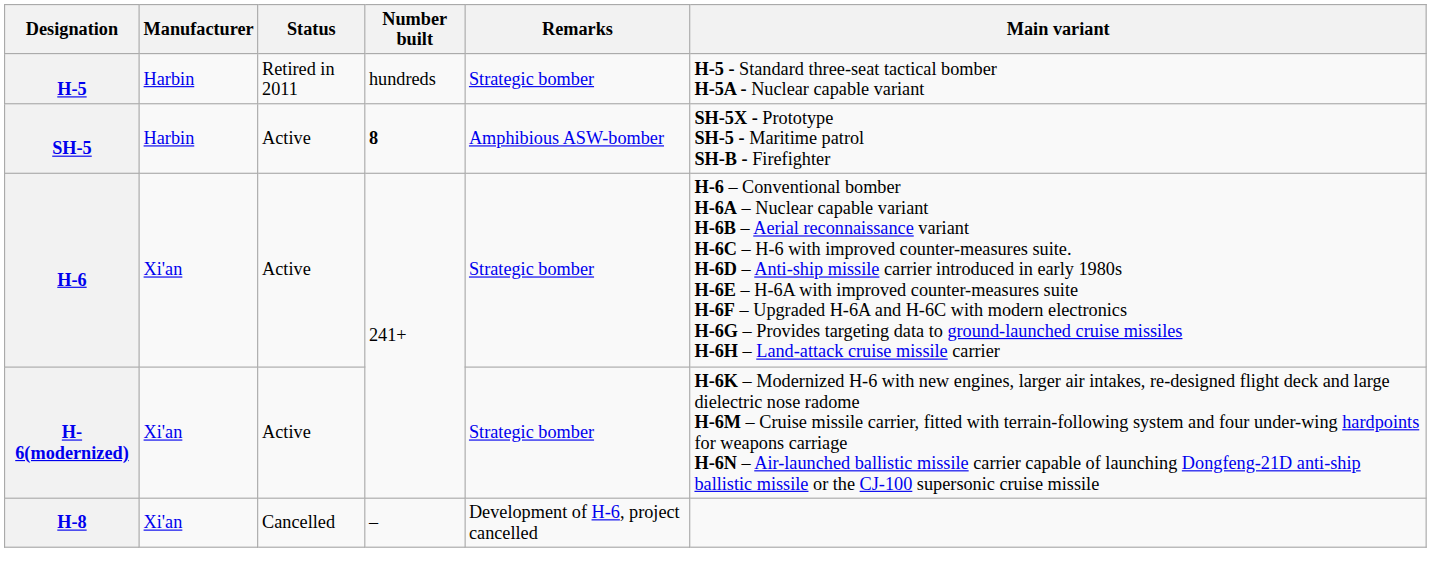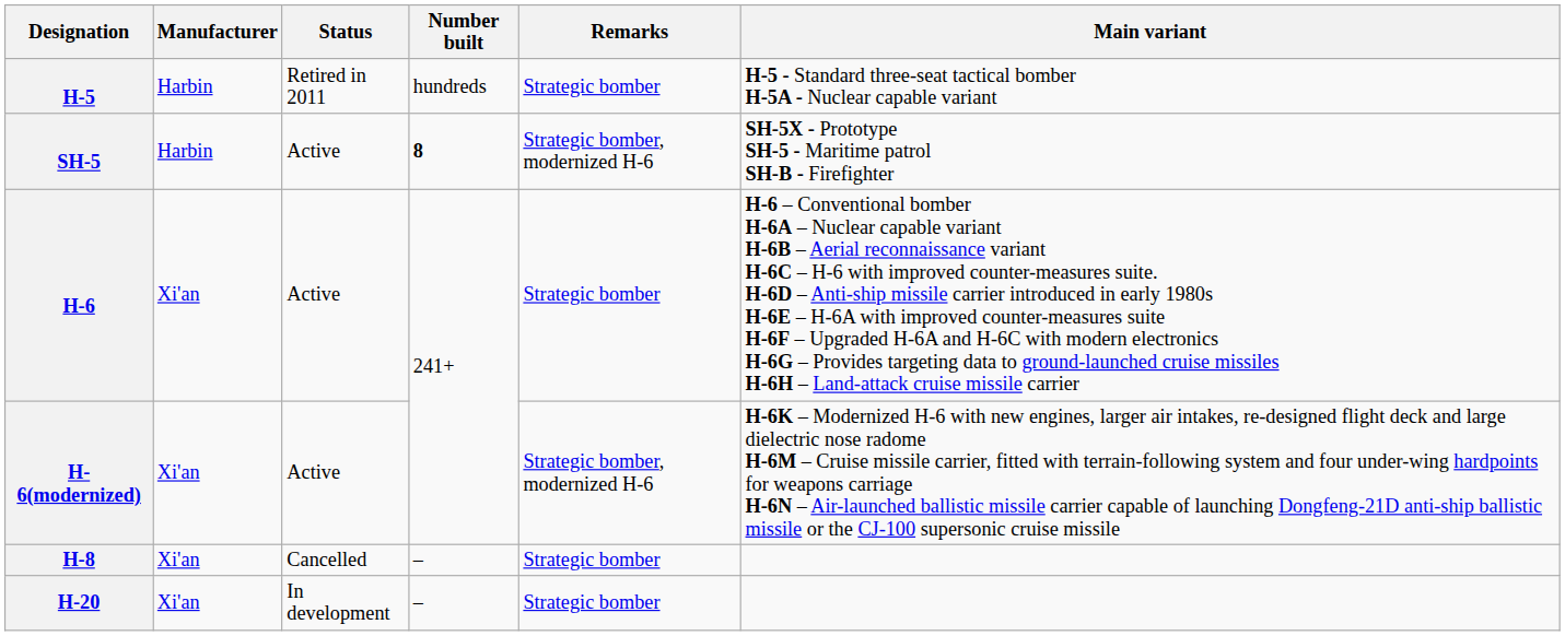 <table class="wikitable">
 <tr>
 <th>Designation</th>
 <th>Manufacturer</th>
 <th>Status</th>
 <th>Number built</th>
 <th>Remarks</th>
 <th>Main variant</th>
 </tr>
 <tr>
 <th><br><a href='#'>H-5</a></th>
 <td><a href='#'>Harbin</a></td>
 <td>Retired in 2011</td>
 <td>hundreds</td>
 <td><a href='#'>Strategic bomber</a></td>
 <td><strong>H-5 -</strong> Standard three-seat tactical bomber<br><strong>H-5A -</strong> Nuclear capable variant</td>
 </tr>
 <tr>
 <th><br><a href='#'>SH-5</a></th>
 <td><a href='#'>Harbin</a></td>
 <td>Active</td>
 <td><strong>8</strong></td>
-<td><a href='#'>Amphibious ASW-bomber</a></td>
+<td><a href='#'>Strategic bomber</a>, modernized H-6</td>
 <td><strong>SH-5X -</strong> Prototype<br><strong>SH-5 -</strong> Maritime patrol<br><strong>SH-B -</strong> Firefighter</td>
 </tr>
 <tr>
 <th><br><a href='#'>H-6</a></th>
 <td><a href='#'>Xi'an</a></td>
 <td>Active</td>
 <td rowspan="2">241+</td>
 <td><a href='#'>Strategic bomber</a></td>
 <td><strong>H-6</strong> – Conventional bomber<br><strong>H-6A</strong> – Nuclear capable variant<br><strong>H-6B</strong> – <a href='#'>Aerial reconnaissance</a> variant<br><strong>H-6C</strong> – H-6 with improved counter-measures suite.<br><strong>H-6D</strong> – <a href='#'>Anti-ship missile</a> carrier introduced in early 1980s<br><strong>H-6E</strong> – H-6A with improved counter-measures suite<br><strong>H-6F</strong> – Upgraded H-6A and H-6C with modern electronics<br><strong>H-6G</strong> – Provides targeting data to <a href='#'>ground-launched cruise missiles</a><br><strong>H-6H</strong> – <a href='#'>Land-attack cruise missile</a> carrier</td>
 </tr>
 <tr>
 <th><br><a href='#'>H-6(modernized)</a></th>
 <td><a href='#'>Xi'an</a></td>
 <td>Active</td>
-<td><a href='#'>Strategic bomber</a></td>
+<td><a href='#'>Strategic bomber</a>, modernized H-6</td>
 <td><strong>H-6K</strong> – Modernized H-6 with new engines, larger air intakes, re-designed flight deck and large dielectric nose radome<br><strong>H-6M</strong> – Cruise missile carrier, fitted with terrain-following system and four under-wing <a href='#'>hardpoints</a> for weapons carriage<br><strong>H-6N</strong> – <a href='#'>Air-launched ballistic missile</a> carrier capable of launching <a href='#'>Dongfeng-21D anti-ship ballistic missile</a> or the <a href='#'>CJ-100</a> supersonic cruise missile</td>
 </tr>
 <tr>
 <th><a href='#'>H-8</a></th>
 <td><a href='#'>Xi'an</a></td>
 <td>Cancelled</td>
 <td>–</td>
-<td>Development of <a href='#'>H-6</a>, project cancelled</td>
+<td><a href='#'>Strategic bomber</a></td>
+<td></td>
+</tr>
+<tr>
+<th><a href='#'>H-20</a></th>
+<td><a href='#'>Xi'an</a></td>
+<td>In development</td>
+<td>–</td>
+<td><a href='#'>Strategic bomber</a></td>
 <td></td>
 </tr>
 </table>
